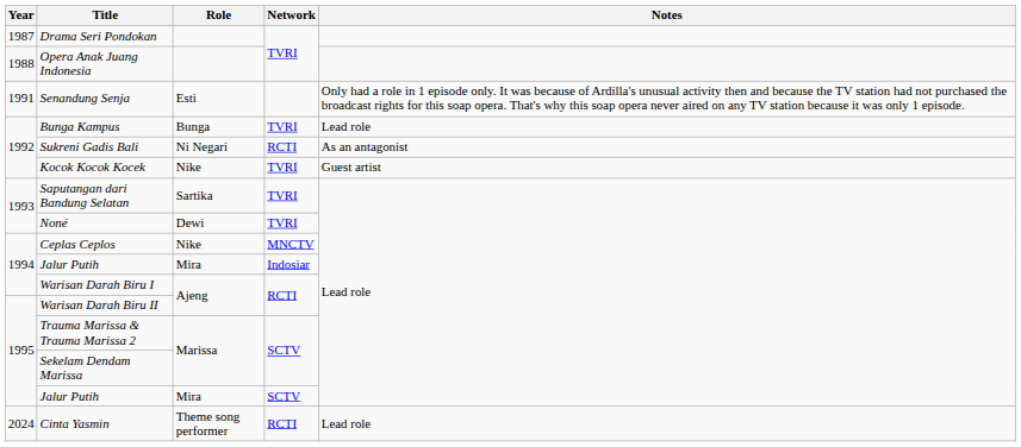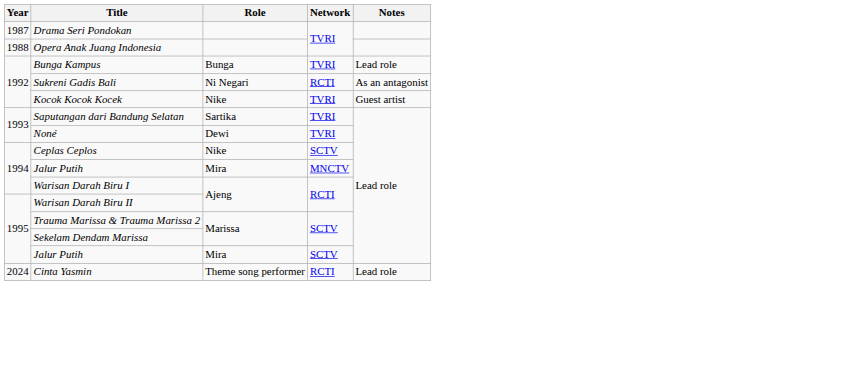 <table class="wikitable">
 <tr>
 <th>Year</th>
 <th>Title</th>
 <th>Role</th>
 <th>Network</th>
 <th>Notes</th>
 </tr>
 <tr>
 <td>1987</td>
 <td><em>Drama Seri Pondokan</em></td>
 <td></td>
 <td rowspan="2"><a href='#'>TVRI</a></td>
 <td></td>
 </tr>
 <tr>
 <td>1988</td>
 <td><em>Opera Anak Juang Indonesia</em></td>
 <td></td>
 <td></td>
-</tr>
-<tr>
-<td>1991</td>
-<td><em>Senandung Senja</em></td>
-<td>Esti</td>
-<td></td>
-<td>Only had a role in 1 episode only. It was because of Ardilla's unusual activity then and because the TV station had not purchased the broadcast rights for this soap opera. That's why this soap opera never aired on any TV station because it was only 1 episode.</td>
 </tr>
 <tr>
 <td rowspan="3">1992</td>
 <td><em>Bunga Kampus</em></td>
 <td>Bunga</td>
 <td><a href='#'>TVRI</a></td>
 <td>Lead role</td>
 </tr>
 <tr>
 <td><em>Sukreni Gadis Bali</em></td>
 <td>Ni Negari</td>
 <td><a href='#'>RCTI</a></td>
 <td>As an antagonist </td>
 </tr>
 <tr>
 <td><em>Kocok Kocok Kocek</em></td>
 <td>Nike</td>
 <td><a href='#'>TVRI</a></td>
 <td>Guest artist</td>
 </tr>
 <tr>
 <td rowspan="2">1993</td>
 <td><em>Saputangan dari Bandung Selatan</em></td>
 <td>Sartika</td>
 <td><a href='#'>TVRI</a></td>
 <td rowspan="9">Lead role</td>
 </tr>
 <tr>
 <td><em>Noné</em></td>
 <td>Dewi</td>
 <td><a href='#'>TVRI</a></td>
 </tr>
 <tr>
 <td rowspan="3">1994</td>
 <td><em>Ceplas Ceplos</em></td>
 <td>Nike</td>
-<td><a href='#'>MNCTV</a></td>
+<td><a href='#'>SCTV</a></td>
 </tr>
 <tr>
 <td><em>Jalur Putih</em></td>
 <td>Mira</td>
-<td><a href='#'>Indosiar</a></td>
+<td><a href='#'>MNCTV</a></td>
 </tr>
 <tr>
 <td><em>Warisan Darah Biru I</em></td>
 <td rowspan="2">Ajeng</td>
 <td rowspan="2"><a href='#'>RCTI</a></td>
 </tr>
 <tr>
 <td rowspan="4">1995</td>
 <td><em>Warisan Darah Biru II</em></td>
 </tr>
 <tr>
 <td><em>Trauma Marissa & Trauma Marissa 2</em></td>
 <td rowspan="2">Marissa</td>
 <td rowspan="2"><a href='#'>SCTV</a></td>
 </tr>
 <tr>
 <td><em>Sekelam Dendam Marissa</em></td>
 </tr>
 <tr>
 <td><em>Jalur Putih</em></td>
 <td>Mira</td>
 <td><a href='#'>SCTV</a></td>
 </tr>
 <tr>
 <td>2024</td>
 <td><em>Cinta Yasmin</em></td>
 <td>Theme song performer</td>
 <td><a href='#'>RCTI</a></td>
 <td>Lead role</td>
 </tr>
 </table>
